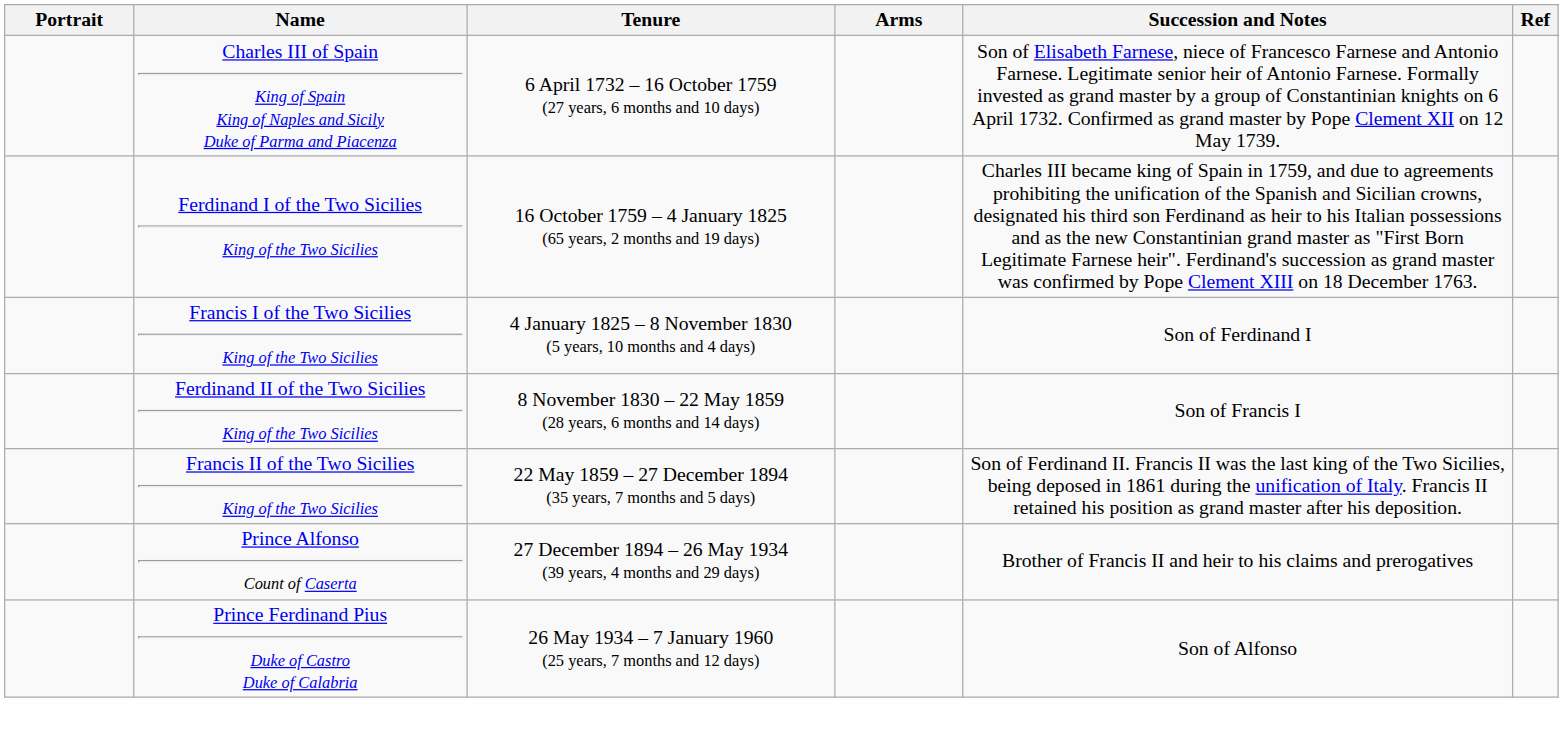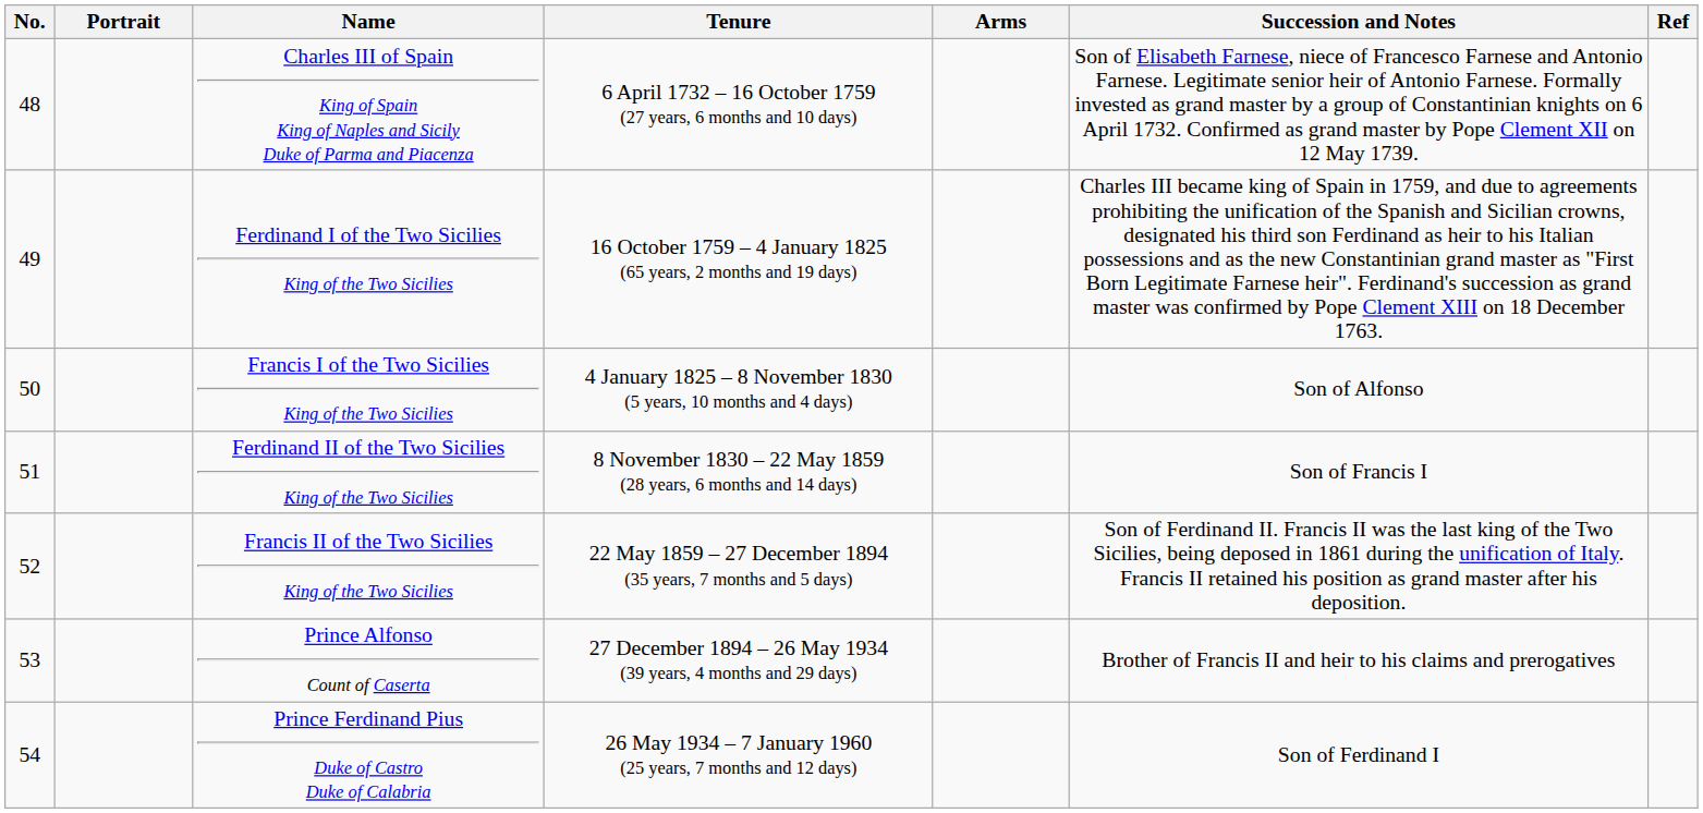 <table class="wikitable" style="width:100%; text-align:center;">
 <tr>
+<th width="30">No.</th>
 <th width="100">Portrait</th>
 <th width="275">Name</th>
 <th width="305">Tenure</th>
 <th width="100">Arms</th>
 <th width="460">Succession and Notes</th>
 <th width="30">Ref</th>
 </tr>
 <tr>
+<td>48</td>
 <td></td>
 <td><a href='#'>Charles III of Spain</a><hr><small><em><a href='#'>King of Spain</a><br><a href='#'>King of Naples and Sicily</a><br><a href='#'>Duke of Parma and Piacenza</a></em></small></td>
 <td>6 April 1732 – 16 October 1759<br><small>(27 years, 6 months and 10 days)</small></td>
 <td></td>
 <td>Son of <a href='#'>Elisabeth Farnese</a>, niece of Francesco Farnese and Antonio Farnese. Legitimate senior heir of Antonio Farnese. Formally invested as grand master by a group of Constantinian knights on 6 April 1732. Confirmed as grand master by Pope <a href='#'>Clement XII</a> on 12 May 1739.</td>
 <td></td>
 </tr>
 <tr>
+<td>49</td>
 <td></td>
 <td><a href='#'>Ferdinand I of the Two Sicilies</a><hr><small><em><a href='#'>King of the Two Sicilies</a></em></small></td>
 <td>16 October 1759 – 4 January 1825<br><small>(65 years, 2 months and 19 days)</small></td>
 <td></td>
 <td>Charles III became king of Spain in 1759, and due to agreements prohibiting the unification of the Spanish and Sicilian crowns, designated his third son Ferdinand as heir to his Italian possessions and as the new Constantinian grand master as "First Born Legitimate Farnese heir". Ferdinand's succession as grand master was confirmed by Pope <a href='#'>Clement XIII</a> on 18 December 1763.</td>
 <td></td>
 </tr>
 <tr>
+<td>50</td>
 <td></td>
 <td><a href='#'>Francis I of the Two Sicilies</a><hr><small><em><a href='#'>King of the Two Sicilies</a></em></small></td>
 <td>4 January 1825 – 8 November 1830<br><small>(5 years, 10 months and 4 days)</small></td>
 <td></td>
-<td>Son of Ferdinand I</td>
+<td>Son of Alfonso</td>
 <td></td>
 </tr>
 <tr>
+<td>51</td>
 <td></td>
 <td><a href='#'>Ferdinand II of the Two Sicilies</a><hr><small><em><a href='#'>King of the Two Sicilies</a></em></small></td>
 <td>8 November 1830 – 22 May 1859<br><small>(28 years, 6 months and 14 days)</small></td>
 <td></td>
 <td>Son of Francis I</td>
 <td></td>
 </tr>
 <tr>
+<td>52</td>
 <td></td>
 <td><a href='#'>Francis II of the Two Sicilies</a><hr><small><em><a href='#'>King of the Two Sicilies</a></em></small></td>
 <td>22 May 1859 – 27 December 1894<br><small>(35 years, 7 months and 5 days)</small></td>
 <td></td>
 <td>Son of Ferdinand II. Francis II was the last king of the Two Sicilies, being deposed in 1861 during the <a href='#'>unification of Italy</a>. Francis II retained his position as grand master after his deposition.</td>
 <td></td>
 </tr>
 <tr>
+<td>53</td>
 <td></td>
 <td><a href='#'>Prince Alfonso</a><hr><small><em>Count of <a href='#'>Caserta</a></em></small></td>
 <td>27 December 1894 – 26 May 1934<br><small>(39 years, 4 months and 29 days)</small></td>
 <td></td>
 <td>Brother of Francis II and heir to his claims and prerogatives</td>
 <td></td>
 </tr>
 <tr>
+<td>54</td>
 <td></td>
 <td><a href='#'>Prince Ferdinand Pius</a><hr><small><em><a href='#'>Duke of Castro</a><br><a href='#'>Duke of Calabria</a></em></small></td>
 <td>26 May 1934 – 7 January 1960<br><small>(25 years, 7 months and 12 days)</small></td>
 <td></td>
-<td>Son of Alfonso</td>
+<td>Son of Ferdinand I</td>
 <td></td>
 </tr>
 </table>
